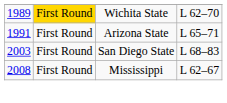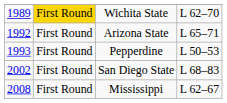 <table class="wikitable" style="text-align:center">
 <tr>
 </tr>
 <tr align="center">
 <td><a href='#'>1989</a></td>
 <td style="background: gold;">First Round</td>
 <td>Wichita State</td>
 <td>L 62–70</td>
 </tr>
 <tr align="center">
-<td><a href='#'>1991</a></td>
+<td><a href='#'>1992</a></td>
 <td>First Round</td>
 <td>Arizona State</td>
 <td>L 65–71</td>
 </tr>
 <tr align="center">
-<td><a href='#'>2003</a></td>
+<td><a href='#'>1993</a></td>
+<td>First Round</td>
+<td>Pepperdine</td>
+<td>L 50–53</td>
+</tr>
+<tr align="center">
+<td><a href='#'>2002</a></td>
 <td>First Round</td>
 <td>San Diego State</td>
 <td>L 68–83</td>
 </tr>
 <tr align="center">
 <td><a href='#'>2008</a></td>
 <td>First Round</td>
 <td>Mississippi</td>
 <td>L 62–67</td>
 </tr>
 </table>
